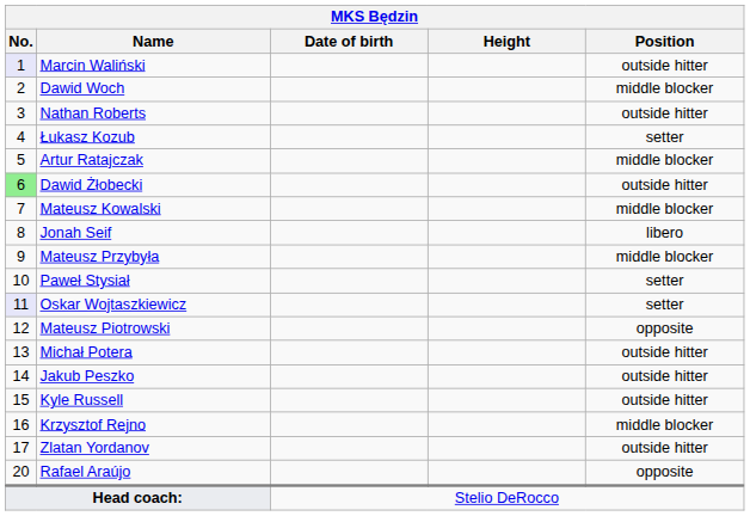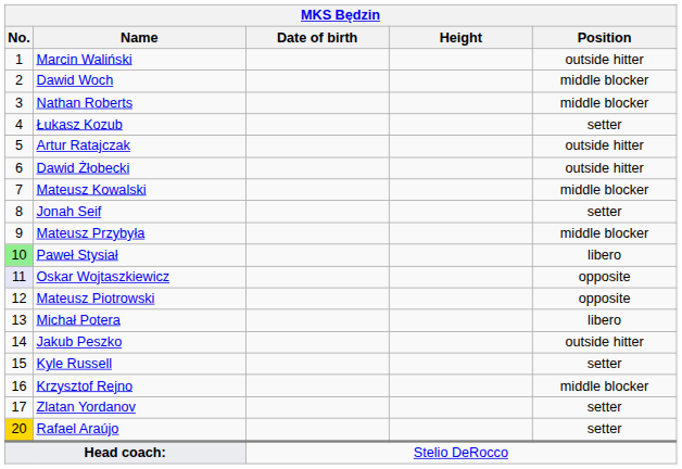 <table class="wikitable collapsible collapsed" style="font-size:100%; text-align:center">
 <tr>
 <th colspan=5 style="width:30em"><a href='#'>MKS Będzin</a></th>
 </tr>
 <tr>
 <th>No.</th>
 <th style="width:15em">Name</th>
 <th style="width:10em">Date of birth</th>
 <th style="width:10em">Height</th>
 <th style="width:10em">Position</th>
 </tr>
 <tr>
-<td style="background: lavender;">1</td>
+<td>1</td>
 <td align=left> <a href='#'>Marcin Waliński</a></td>
 <td align=right></td>
 <td></td>
 <td>outside hitter</td>
 </tr>
 <tr>
 <td>2</td>
 <td align=left> <a href='#'>Dawid Woch</a></td>
 <td align=right></td>
 <td></td>
 <td>middle blocker</td>
 </tr>
 <tr>
 <td>3</td>
 <td align=left> <a href='#'>Nathan Roberts</a></td>
 <td align=right></td>
 <td></td>
-<td>outside hitter</td>
+<td>middle blocker</td>
 </tr>
 <tr>
 <td>4</td>
 <td align=left> <a href='#'>Łukasz Kozub</a></td>
 <td align=right></td>
 <td></td>
 <td>setter</td>
 </tr>
 <tr>
 <td>5</td>
 <td align=left> <a href='#'>Artur Ratajczak</a></td>
 <td align=right></td>
 <td></td>
-<td>middle blocker</td>
+<td>outside hitter</td>
 </tr>
 <tr>
-<td style="background: lightgreen;">6</td>
+<td>6</td>
 <td align=left> <a href='#'>Dawid Żłobecki</a></td>
 <td align=right></td>
 <td></td>
 <td>outside hitter</td>
 </tr>
 <tr>
 <td>7</td>
 <td align=left> <a href='#'>Mateusz Kowalski</a></td>
 <td align=right></td>
 <td></td>
 <td>middle blocker</td>
 </tr>
 <tr>
 <td>8</td>
 <td align=left> <a href='#'>Jonah Seif</a></td>
 <td align=right></td>
 <td></td>
-<td>libero</td>
+<td>setter</td>
 </tr>
 <tr>
 <td>9</td>
 <td align=left> <a href='#'>Mateusz Przybyła</a></td>
 <td align=right></td>
 <td></td>
 <td>middle blocker</td>
 </tr>
 <tr>
-<td>10</td>
+<td style="background: lightgreen;">10</td>
 <td align=left> <a href='#'>Paweł Stysiał</a></td>
 <td align=right></td>
 <td></td>
-<td>setter</td>
+<td>libero</td>
 </tr>
 <tr>
 <td style="background: lavender;">11</td>
 <td align=left> <a href='#'>Oskar Wojtaszkiewicz</a></td>
 <td align=right></td>
 <td></td>
-<td>setter</td>
+<td>opposite</td>
 </tr>
 <tr>
 <td>12</td>
 <td align=left> <a href='#'>Mateusz Piotrowski</a></td>
 <td align=right></td>
 <td></td>
 <td>opposite</td>
 </tr>
 <tr>
 <td>13</td>
 <td align=left> <a href='#'>Michał Potera</a></td>
 <td align=right></td>
 <td></td>
-<td>outside hitter</td>
+<td>libero</td>
 </tr>
 <tr>
 <td>14</td>
 <td align=left> <a href='#'>Jakub Peszko</a></td>
 <td align=right></td>
 <td></td>
 <td>outside hitter</td>
 </tr>
 <tr>
 <td>15</td>
 <td align=left> <a href='#'>Kyle Russell</a></td>
 <td align=right></td>
 <td></td>
-<td>outside hitter</td>
+<td>setter</td>
 </tr>
 <tr>
 <td>16</td>
 <td align=left> <a href='#'>Krzysztof Rejno</a></td>
 <td align=right></td>
 <td></td>
 <td>middle blocker</td>
 </tr>
 <tr>
 <td>17</td>
 <td align=left> <a href='#'>Zlatan Yordanov</a></td>
 <td align=right></td>
 <td></td>
-<td>outside hitter</td>
+<td>setter</td>
 </tr>
 <tr>
-<td>20</td>
+<td style="background: gold;">20</td>
 <td align=left> <a href='#'>Rafael Araújo</a></td>
 <td align=right></td>
 <td></td>
-<td>opposite</td>
+<td>setter</td>
 </tr>
 <tr style="border-top: 3px solid grey">
 <td colspan=2 style="background:#EAECF0"><strong>Head coach:</strong></td>
 <td colspan=3> <a href='#'>Stelio DeRocco</a></td>
 </tr>
 </table>
